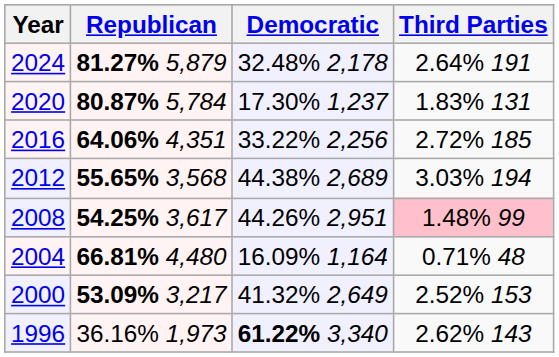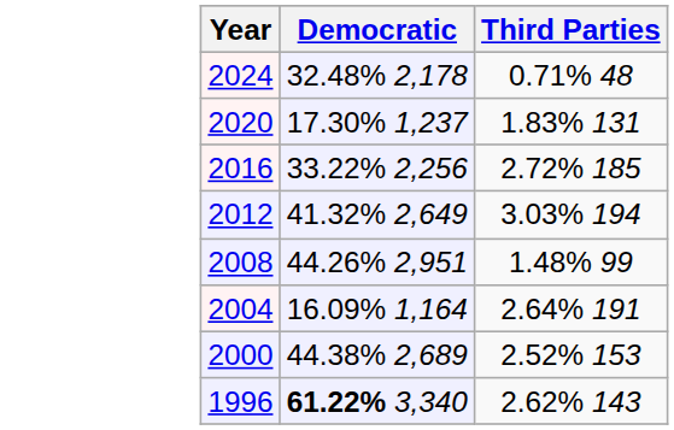 <table class="wikitable" style="float:right; font-size:95%;">
 <tr bgcolor=lightgrey>
 <th>Year</th>
-<th><a href='#'>Republican</a></th>
 <th><a href='#'>Democratic</a></th>
 <th><a href='#'>Third Parties</a></th>
 </tr>
 <tr>
 <td align="center" bgcolor="#fff3f3"><a href='#'>2024</a></td>
-<td align="center" bgcolor="#fff3f3"><strong>81.27%</strong> <em>5,879</em></td>
 <td align="center" bgcolor="#f0f0ff">32.48% <em>2,178</em></td>
-<td align="center">2.64% <em>191</em></td>
+<td align="center">0.71% <em>48</em></td>
 </tr>
 <tr>
 <td align="center" bgcolor="#fff3f3"><a href='#'>2020</a></td>
-<td align="center" bgcolor="#fff3f3"><strong>80.87%</strong> <em>5,784</em></td>
 <td align="center" bgcolor="#f0f0ff">17.30% <em>1,237</em></td>
 <td align="center">1.83% <em>131</em></td>
 </tr>
 <tr>
 <td align="center" bgcolor="#fff3f3"><a href='#'>2016</a></td>
-<td align="center" bgcolor="#fff3f3"><strong>64.06%</strong> <em>4,351</em></td>
 <td align="center" bgcolor="#f0f0ff">33.22% <em>2,256</em></td>
 <td align="center">2.72% <em>185</em></td>
 </tr>
 <tr>
 <td align="center" bgcolor="#f0f0ff"><a href='#'>2012</a></td>
-<td align="center" bgcolor="#fff3f3"><strong>55.65%</strong> <em>3,568</em></td>
-<td align="center" bgcolor="#f0f0ff">44.38% <em>2,689</em></td>
+<td align="center" bgcolor="#f0f0ff">41.32% <em>2,649</em></td>
 <td align="center">3.03% <em>194</em></td>
 </tr>
 <tr>
 <td align="center" bgcolor="#f0f0ff"><a href='#'>2008</a></td>
-<td align="center" bgcolor="#fff3f3"><strong>54.25%</strong> <em>3,617</em></td>
 <td align="center" bgcolor="#f0f0ff">44.26% <em>2,951</em></td>
-<td align="center" style="background: pink;">1.48% <em>99</em></td>
+<td align="center">1.48% <em>99</em></td>
 </tr>
 <tr>
 <td align="center" bgcolor="#fff3f3"><a href='#'>2004</a></td>
-<td align="center" bgcolor="#fff3f3"><strong>66.81%</strong> <em>4,480</em></td>
 <td align="center" bgcolor="#f0f0ff">16.09% <em>1,164</em></td>
-<td align="center">0.71% <em>48</em></td>
+<td align="center">2.64% <em>191</em></td>
 </tr>
 <tr>
 <td align="center" bgcolor="#f0f0ff"><a href='#'>2000</a></td>
-<td align="center" bgcolor="#fff3f3"><strong>53.09%</strong> <em>3,217</em></td>
-<td align="center" bgcolor="#f0f0ff">41.32% <em>2,649</em></td>
+<td align="center" bgcolor="#f0f0ff">44.38% <em>2,689</em></td>
 <td align="center">2.52% <em>153</em></td>
 </tr>
 <tr>
 <td align="center" bgcolor="#f0f0ff"><a href='#'>1996</a></td>
-<td align="center" bgcolor="#fff3f3">36.16% <em>1,973</em></td>
 <td align="center" bgcolor="#f0f0ff"><strong>61.22%</strong> <em>3,340</em></td>
 <td align="center">2.62% <em>143</em></td>
 </tr>
 </table>
